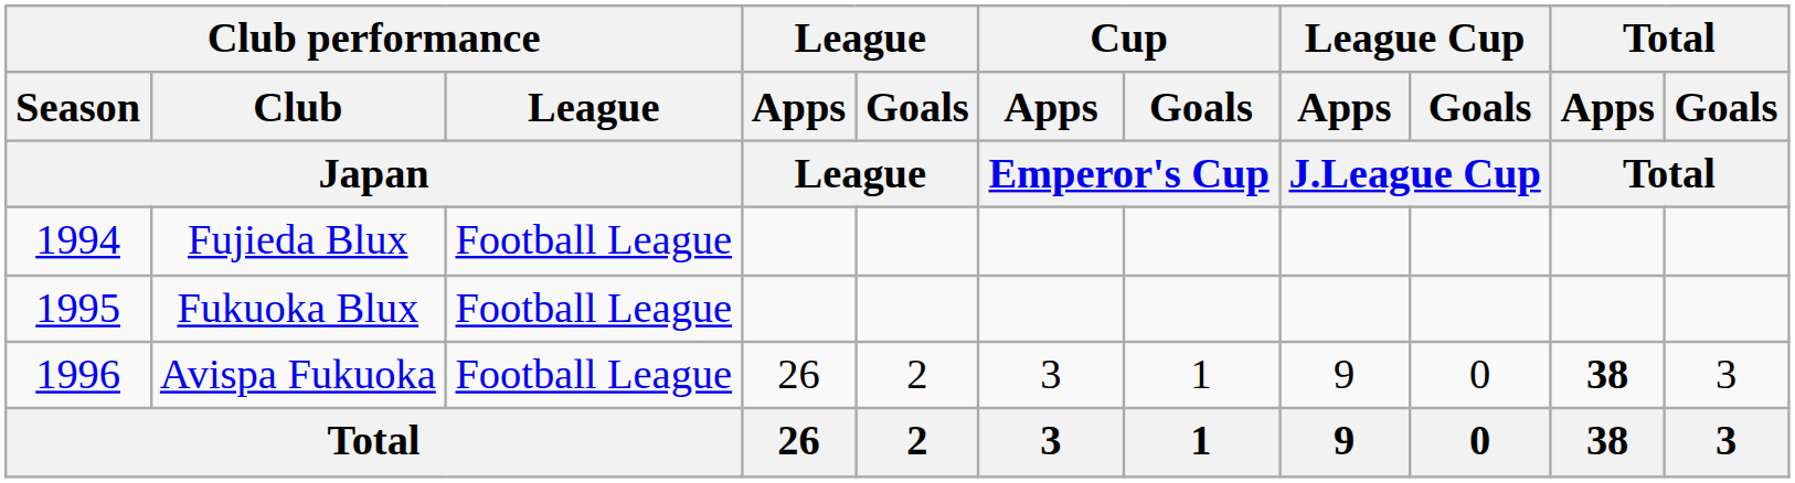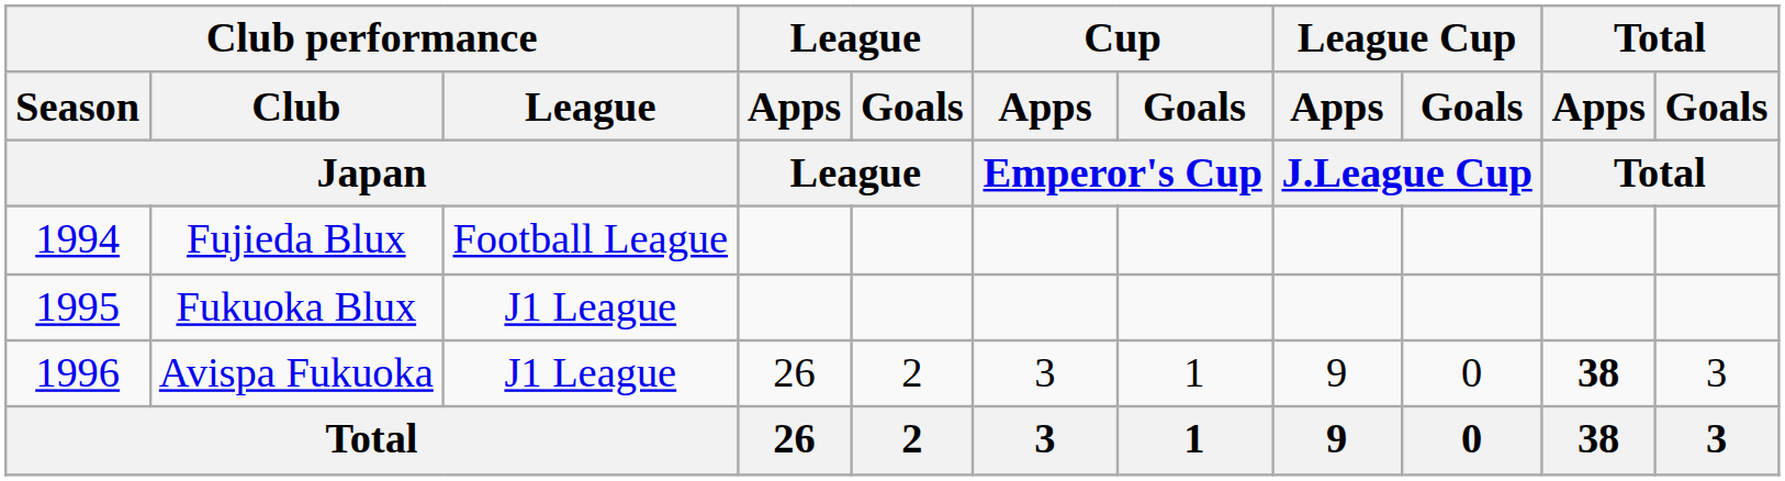 <table class="wikitable" style="text-align:center;">
 <tr>
 <th colspan=3>Club performance</th>
 <th colspan=2>League</th>
 <th colspan=2>Cup</th>
 <th colspan=2>League Cup</th>
 <th colspan=2>Total</th>
 </tr>
 <tr>
 <th>Season</th>
 <th>Club</th>
 <th>League</th>
 <th>Apps</th>
 <th>Goals</th>
 <th>Apps</th>
 <th>Goals</th>
 <th>Apps</th>
 <th>Goals</th>
 <th>Apps</th>
 <th>Goals</th>
 </tr>
 <tr>
 <th colspan=3>Japan</th>
 <th colspan=2>League</th>
 <th colspan=2><a href='#'>Emperor's Cup</a></th>
 <th colspan=2><a href='#'>J.League Cup</a></th>
 <th colspan=2>Total</th>
 </tr>
 <tr>
 <td><a href='#'>1994</a></td>
 <td><a href='#'>Fujieda Blux</a></td>
 <td><a href='#'>Football League</a></td>
 <td></td>
 <td></td>
 <td></td>
 <td></td>
 <td></td>
 <td></td>
 <td></td>
 <td></td>
 </tr>
 <tr>
 <td><a href='#'>1995</a></td>
 <td><a href='#'>Fukuoka Blux</a></td>
-<td><a href='#'>Football League</a></td>
+<td><a href='#'>J1 League</a></td>
 <td></td>
 <td></td>
 <td></td>
 <td></td>
 <td></td>
 <td></td>
 <td></td>
 <td></td>
 </tr>
 <tr>
 <td><a href='#'>1996</a></td>
 <td><a href='#'>Avispa Fukuoka</a></td>
-<td><a href='#'>Football League</a></td>
+<td><a href='#'>J1 League</a></td>
 <td>26</td>
 <td>2</td>
 <td>3</td>
 <td>1</td>
 <td>9</td>
 <td>0</td>
 <td><strong>38</strong></td>
 <td>3</td>
 </tr>
 <tr>
 <th colspan=3>Total</th>
 <th>26</th>
 <th>2</th>
 <th>3</th>
 <th>1</th>
 <th>9</th>
 <th>0</th>
 <th>38</th>
 <th>3</th>
 </tr>
 </table>
